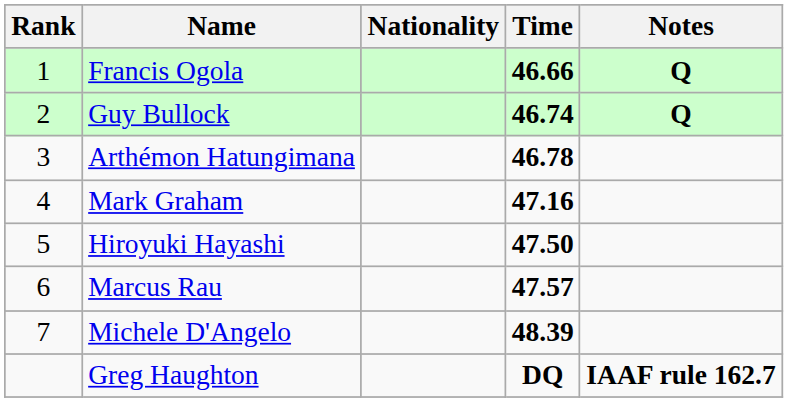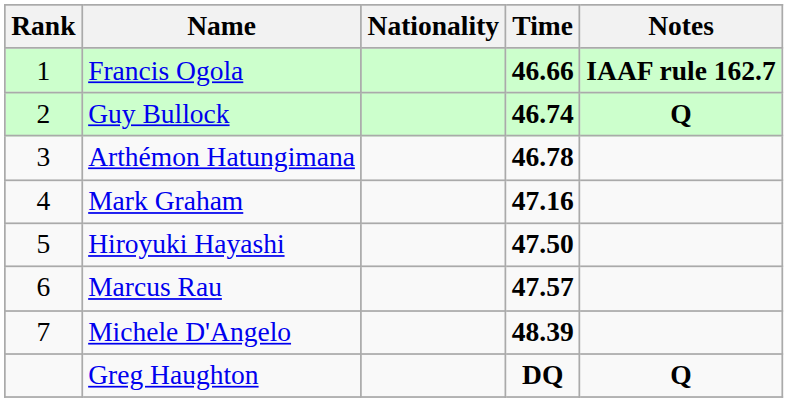 <table class="wikitable sortable" style="text-align:center">
 <tr>
 <th>Rank</th>
 <th>Name</th>
 <th>Nationality</th>
 <th>Time</th>
 <th>Notes</th>
 </tr>
 <tr bgcolor=ccffcc>
 <td>1</td>
 <td align=left><a href='#'>Francis Ogola</a></td>
 <td align=left></td>
 <td><strong>46.66</strong></td>
-<td><strong>Q</strong></td>
+<td><strong>IAAF rule 162.7</strong></td>
 </tr>
 <tr bgcolor=ccffcc>
 <td>2</td>
 <td align=left><a href='#'>Guy Bullock</a></td>
 <td align=left></td>
 <td><strong>46.74</strong></td>
 <td><strong>Q</strong></td>
 </tr>
 <tr>
 <td>3</td>
 <td align=left><a href='#'>Arthémon Hatungimana</a></td>
 <td align=left></td>
 <td><strong>46.78</strong></td>
 <td></td>
 </tr>
 <tr>
 <td>4</td>
 <td align=left><a href='#'>Mark Graham</a></td>
 <td align=left></td>
 <td><strong>47.16</strong></td>
 <td></td>
 </tr>
 <tr>
 <td>5</td>
 <td align=left><a href='#'>Hiroyuki Hayashi</a></td>
 <td align=left></td>
 <td><strong>47.50</strong></td>
 <td></td>
 </tr>
 <tr>
 <td>6</td>
 <td align=left><a href='#'>Marcus Rau</a></td>
 <td align=left></td>
 <td><strong>47.57</strong></td>
 <td></td>
 </tr>
 <tr>
 <td>7</td>
 <td align=left><a href='#'>Michele D'Angelo</a></td>
 <td align=left></td>
 <td><strong>48.39</strong></td>
 <td></td>
 </tr>
 <tr>
 <td></td>
 <td align=left><a href='#'>Greg Haughton</a></td>
 <td align=left></td>
 <td><strong>DQ</strong></td>
-<td><strong>IAAF rule 162.7</strong></td>
+<td><strong>Q</strong></td>
 </tr>
 </table>
